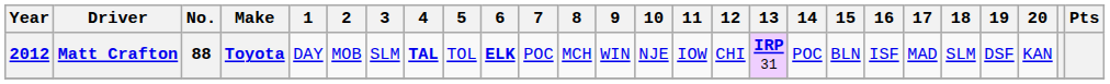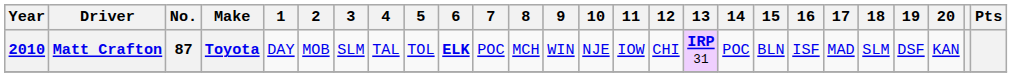 <table class="wikitable" style="text-align:center; font-size:75%">
 <tr>
 <th>Year</th>
 <th>Driver</th>
 <th>No.</th>
 <th>Make</th>
 <th>1</th>
 <th>2</th>
 <th>3</th>
 <th>4</th>
 <th>5</th>
 <th>6</th>
 <th>7</th>
 <th>8</th>
 <th>9</th>
 <th>10</th>
 <th>11</th>
 <th>12</th>
 <th>13</th>
 <th>14</th>
 <th>15</th>
 <th>16</th>
 <th>17</th>
 <th>18</th>
 <th>19</th>
 <th>20</th>
 <th></th>
 <th>Pts</th>
 </tr>
 <tr>
-<th><a href='#'>2012</a></th>
+<th><a href='#'>2010</a></th>
 <th><a href='#'>Matt Crafton</a></th>
-<th>88</th>
+<th>87</th>
 <th><a href='#'>Toyota</a></th>
 <td><a href='#'>DAY</a></td>
 <td><a href='#'>MOB</a></td>
 <td><a href='#'>SLM</a></td>
-<td><strong><a href='#'>TAL</a></strong></td>
+<td><a href='#'>TAL</a></td>
 <td><a href='#'>TOL</a></td>
 <td><strong><a href='#'>ELK</a></strong></td>
 <td><a href='#'>POC</a></td>
 <td><a href='#'>MCH</a></td>
 <td><a href='#'>WIN</a></td>
 <td><a href='#'>NJE</a></td>
 <td><a href='#'>IOW</a></td>
 <td><a href='#'>CHI</a></td>
 <td style="background:#EFCFFF;"><strong><a href='#'>IRP</a></strong><br><small>31</small></td>
 <td><a href='#'>POC</a></td>
 <td><a href='#'>BLN</a></td>
 <td><a href='#'>ISF</a></td>
 <td><a href='#'>MAD</a></td>
 <td><a href='#'>SLM</a></td>
 <td><a href='#'>DSF</a></td>
 <td><a href='#'>KAN</a></td>
 <th></th>
 <th></th>
 </tr>
 <tr>
 </tr>
 </table>
